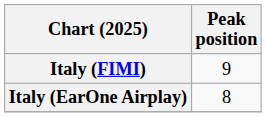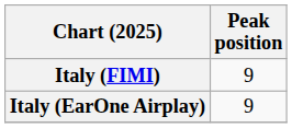 <table class="wikitable sortable plainrowheaders" style="text-align:center">
 <tr>
 <th scope="col">Chart (2025)</th>
 <th scope="col">Peak<br>position</th>
 </tr>
 <tr>
 <th scope="row">Italy (<a href='#'>FIMI</a>)</th>
 <td>9</td>
 </tr>
 <tr>
 <th scope="row">Italy (EarOne Airplay)</th>
-<td>8</td>
+<td>9</td>
 </tr>
 <tr>
 </tr>
 </table>
